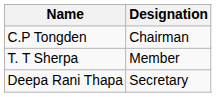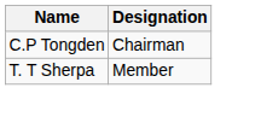 <table class="wikitable">
 <tr>
 <th>Name</th>
 <th>Designation</th>
 </tr>
 <tr>
 <td>C.P Tongden</td>
 <td>Chairman</td>
 </tr>
 <tr>
 <td>T. T Sherpa</td>
 <td>Member</td>
 </tr>
-<tr>
-<td>Deepa Rani Thapa</td>
-<td>Secretary</td>
-</tr>
 </table>
